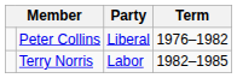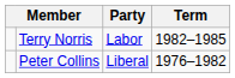 <table class="wikitable">
 <tr>
 <th colspan="2">Member</th>
 <th>Party</th>
 <th>Term</th>
 </tr>
 <tr>
 <td> </td>
+<td><a href='#'>Terry Norris</a></td>
+<td><a href='#'>Labor</a></td>
+<td>1982–1985</td>
+</tr>
+<tr>
+<td> </td>
 <td><a href='#'>Peter Collins</a></td>
 <td><a href='#'>Liberal</a></td>
 <td>1976–1982</td>
 </tr>
-<tr>
-<td> </td>
-<td><a href='#'>Terry Norris</a></td>
-<td><a href='#'>Labor</a></td>
-<td>1982–1985</td>
-</tr>
 </table>
